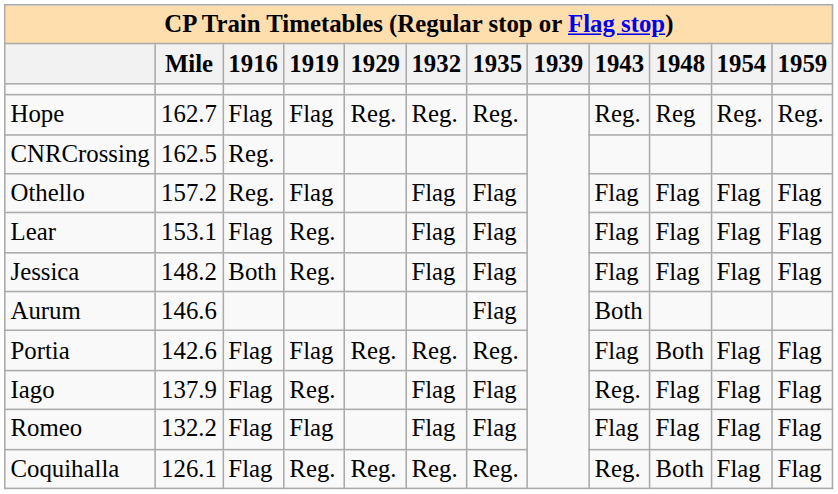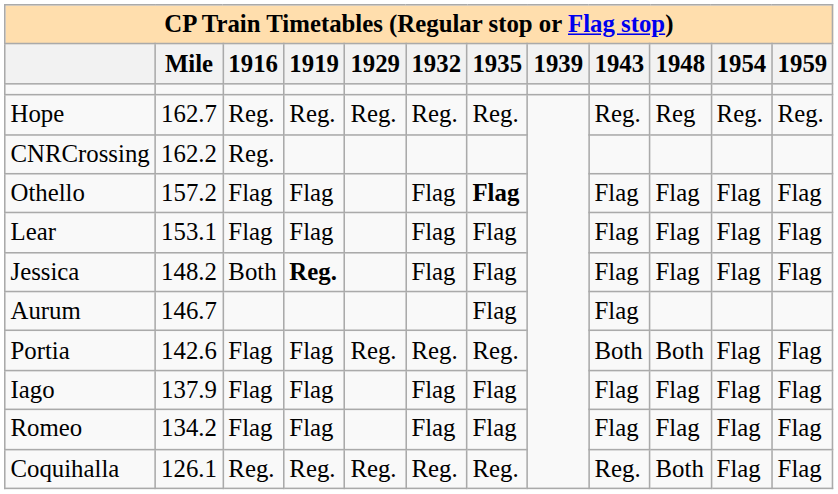 <table class="wikitable">
 <tr>
 <th colspan="12" style="background:#ffdead;">CP Train Timetables (Regular stop or <a href='#'>Flag stop</a>)</th>
 </tr>
 <tr>
 <th></th>
 <th>Mile</th>
 <th>1916</th>
 <th>1919</th>
 <th>1929</th>
 <th>1932</th>
 <th>1935</th>
 <th>1939</th>
 <th>1943</th>
 <th>1948</th>
 <th>1954</th>
 <th>1959</th>
 </tr>
 <tr>
 <td></td>
 <td></td>
 <td></td>
 <td></td>
 <td></td>
 <td></td>
 <td></td>
 <td></td>
 <td></td>
 <td></td>
 <td></td>
 <td></td>
 </tr>
 <tr>
 <td>Hope</td>
 <td>162.7</td>
-<td>Flag</td>
-<td>Flag</td>
+<td>Reg.</td>
+<td>Reg.</td>
 <td>Reg.</td>
 <td>Reg.</td>
 <td>Reg.</td>
 <td rowspan=10></td>
 <td>Reg.</td>
 <td>Reg</td>
 <td>Reg.</td>
 <td>Reg.</td>
 </tr>
 <tr>
 <td>CNRCrossing</td>
-<td>162.5</td>
+<td>162.2</td>
 <td>Reg.</td>
 <td></td>
 <td></td>
 <td></td>
 <td></td>
 <td></td>
 <td></td>
 <td></td>
 <td></td>
 </tr>
 <tr>
 <td>Othello</td>
 <td>157.2</td>
-<td>Reg.</td>
+<td>Flag</td>
 <td>Flag</td>
 <td></td>
 <td>Flag</td>
-<td>Flag</td>
+<td><strong>Flag</strong></td>
 <td>Flag</td>
 <td>Flag</td>
 <td>Flag</td>
 <td>Flag</td>
 </tr>
 <tr>
 <td>Lear</td>
 <td>153.1</td>
 <td>Flag</td>
-<td>Reg.</td>
+<td>Flag</td>
 <td></td>
 <td>Flag</td>
 <td>Flag</td>
 <td>Flag</td>
 <td>Flag</td>
 <td>Flag</td>
 <td>Flag</td>
 </tr>
 <tr>
 <td>Jessica</td>
 <td>148.2</td>
 <td>Both</td>
-<td>Reg.</td>
+<td><strong>Reg.</strong></td>
 <td></td>
 <td>Flag</td>
 <td>Flag</td>
 <td>Flag</td>
 <td>Flag</td>
 <td>Flag</td>
 <td>Flag</td>
 </tr>
 <tr>
 <td>Aurum</td>
-<td>146.6</td>
+<td>146.7</td>
 <td></td>
 <td></td>
 <td></td>
 <td></td>
 <td>Flag</td>
-<td>Both</td>
+<td>Flag</td>
 <td></td>
 <td></td>
 <td></td>
 </tr>
 <tr>
 <td>Portia</td>
 <td>142.6</td>
 <td>Flag</td>
 <td>Flag</td>
 <td>Reg.</td>
 <td>Reg.</td>
 <td>Reg.</td>
-<td>Flag</td>
+<td>Both</td>
 <td>Both</td>
 <td>Flag</td>
 <td>Flag</td>
 </tr>
 <tr>
 <td>Iago</td>
 <td>137.9</td>
 <td>Flag</td>
-<td>Reg.</td>
+<td>Flag</td>
 <td></td>
 <td>Flag</td>
 <td>Flag</td>
-<td>Reg.</td>
+<td>Flag</td>
 <td>Flag</td>
 <td>Flag</td>
 <td>Flag</td>
 </tr>
 <tr>
 <td>Romeo</td>
-<td>132.2</td>
+<td>134.2</td>
 <td>Flag</td>
 <td>Flag</td>
 <td></td>
 <td>Flag</td>
 <td>Flag</td>
 <td>Flag</td>
 <td>Flag</td>
 <td>Flag</td>
 <td>Flag</td>
 </tr>
 <tr>
 <td>Coquihalla</td>
 <td>126.1</td>
-<td>Flag</td>
+<td>Reg.</td>
 <td>Reg.</td>
 <td>Reg.</td>
 <td>Reg.</td>
 <td>Reg.</td>
 <td>Reg.</td>
 <td>Both</td>
 <td>Flag</td>
 <td>Flag</td>
 </tr>
 </table>
